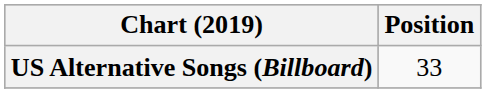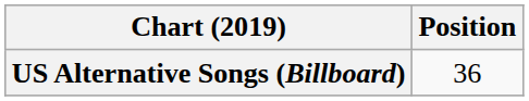 <table class="wikitable sortable plainrowheaders" style="text-align:center">
 <tr>
 <th scope="col">Chart (2019)</th>
 <th scope="col">Position</th>
 </tr>
 <tr>
 <th scope="row">US Alternative Songs (<em>Billboard</em>)</th>
-<td>33</td>
+<td>36</td>
 </tr>
 </table>
